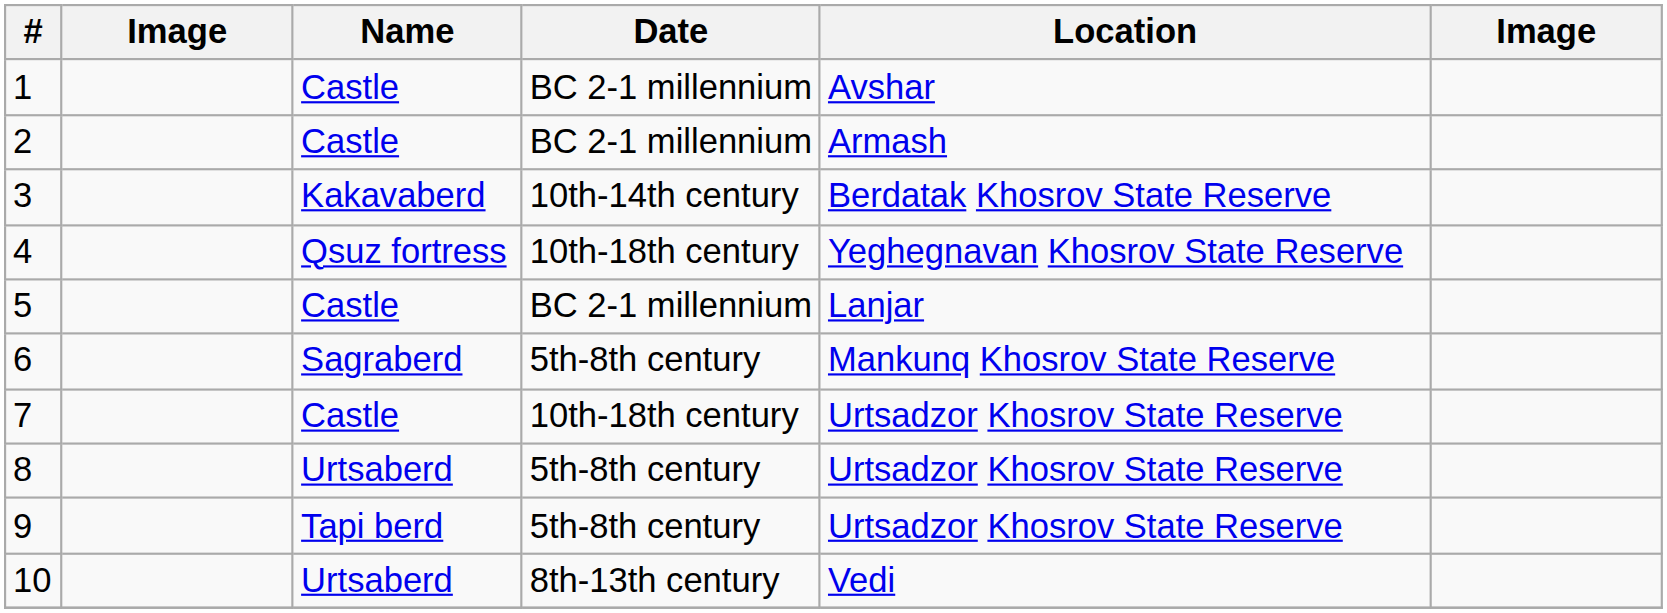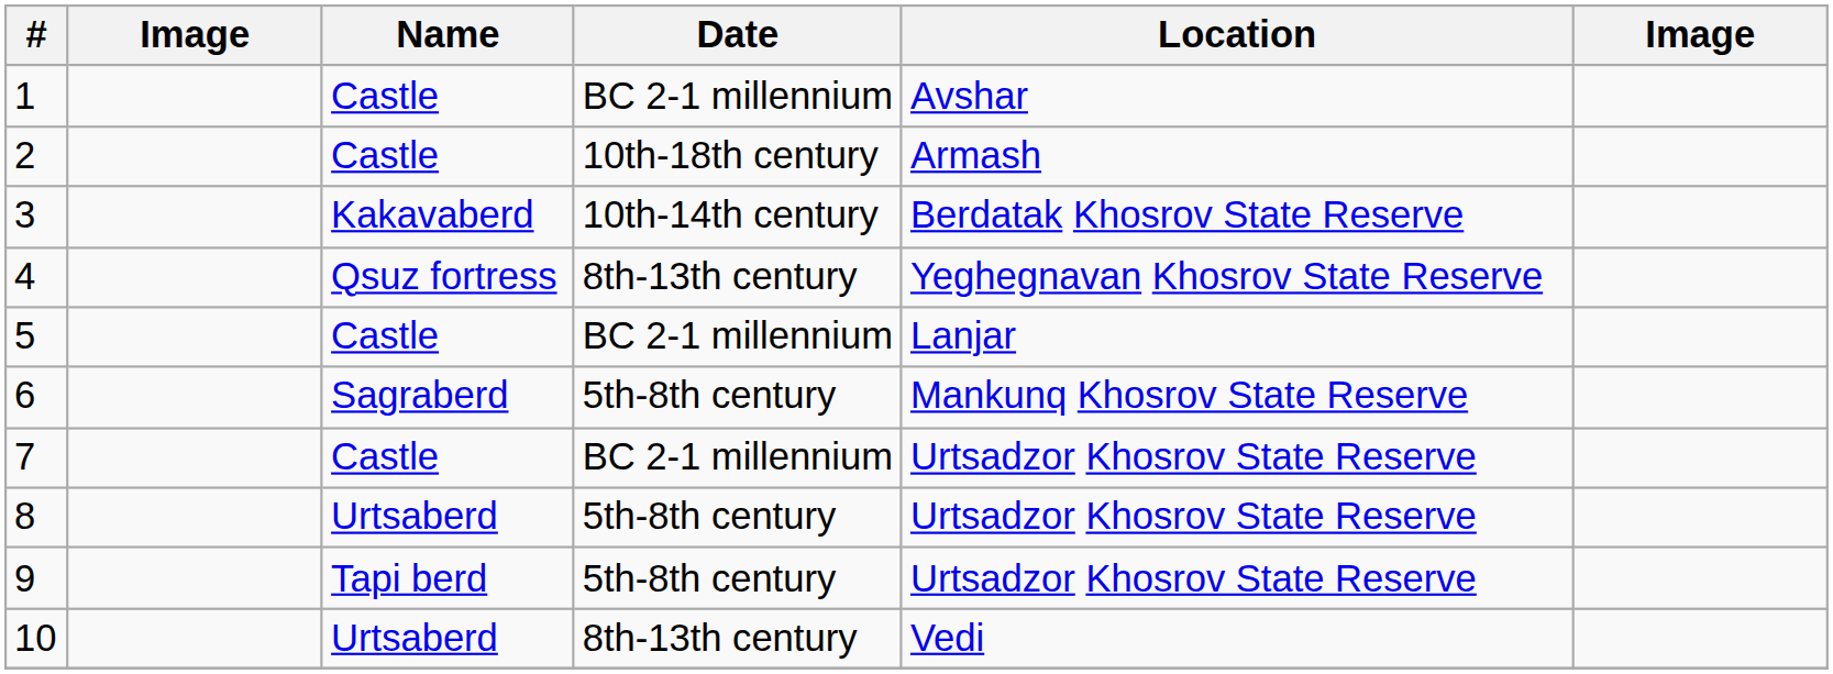 <table class="sortable wikitable">
 <tr valign=bottom>
 <th>#</th>
 <th width=100px>Image</th>
 <th width=>Name</th>
 <th width=18%>Date</th>
 <th width=>Location</th>
 <th width=100px>Image</th>
 </tr>
 <tr>
 <td>1</td>
 <td></td>
 <td><a href='#'>Castle</a></td>
 <td data-sort-value="-2000">BC 2-1 millennium</td>
 <td><a href='#'>Avshar</a></td>
 <td></td>
 </tr>
 <tr>
 <td>2</td>
 <td></td>
 <td><a href='#'>Castle</a></td>
-<td data-sort-value="-2000">BC 2-1 millennium</td>
+<td data-sort-value="1000">10th-18th century</td>
 <td><a href='#'>Armash</a></td>
 <td></td>
 </tr>
 <tr>
 <td>3</td>
 <td></td>
 <td><a href='#'>Kakavaberd</a></td>
 <td data-sort-value="1000">10th-14th century</td>
 <td><a href='#'>Berdatak</a> <a href='#'>Khosrov State Reserve</a></td>
 <td></td>
 </tr>
 <tr>
 <td>4</td>
 <td></td>
 <td><a href='#'>Qsuz fortress</a></td>
-<td data-sort-value="1000">10th-18th century</td>
+<td data-sort-value="800">8th-13th century</td>
 <td><a href='#'>Yeghegnavan</a> <a href='#'>Khosrov State Reserve</a></td>
 <td></td>
 </tr>
 <tr>
 <td>5</td>
 <td></td>
 <td><a href='#'>Castle</a></td>
 <td data-sort-value="-2000">BC 2-1 millennium</td>
 <td><a href='#'>Lanjar</a></td>
 <td></td>
 </tr>
 <tr>
 <td>6</td>
 <td></td>
 <td><a href='#'>Sagraberd</a></td>
 <td data-sort-value="500">5th-8th century</td>
 <td><a href='#'>Mankunq</a> <a href='#'>Khosrov State Reserve</a></td>
 <td></td>
 </tr>
 <tr>
 <td>7</td>
 <td></td>
 <td><a href='#'>Castle</a></td>
-<td data-sort-value="1000">10th-18th century</td>
+<td data-sort-value="-2000">BC 2-1 millennium</td>
 <td><a href='#'>Urtsadzor</a> <a href='#'>Khosrov State Reserve</a></td>
 <td></td>
 </tr>
 <tr>
 <td>8</td>
 <td></td>
 <td><a href='#'>Urtsaberd</a></td>
 <td data-sort-value="500">5th-8th century</td>
 <td><a href='#'>Urtsadzor</a> <a href='#'>Khosrov State Reserve</a></td>
 <td></td>
 </tr>
 <tr>
 <td>9</td>
 <td></td>
 <td><a href='#'>Tapi berd</a></td>
 <td data-sort-value="500">5th-8th century</td>
 <td><a href='#'>Urtsadzor</a> <a href='#'>Khosrov State Reserve</a></td>
 <td></td>
 </tr>
 <tr>
 <td>10</td>
 <td></td>
 <td><a href='#'>Urtsaberd</a></td>
 <td data-sort-value="800">8th-13th century</td>
 <td><a href='#'>Vedi</a></td>
 <td></td>
 </tr>
 <tr>
 </tr>
 </table>
